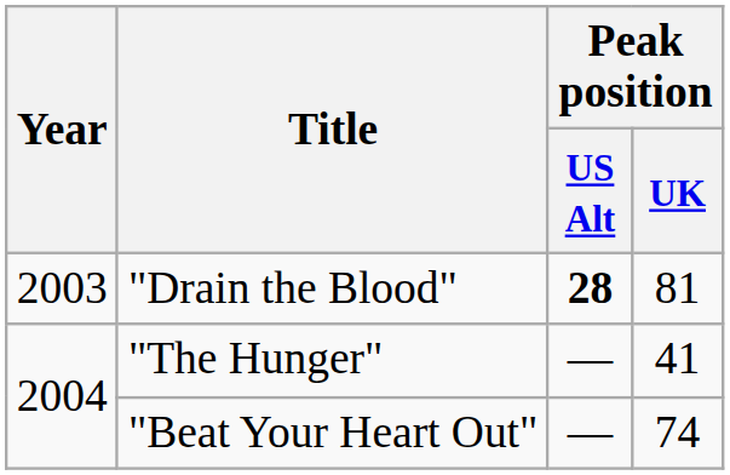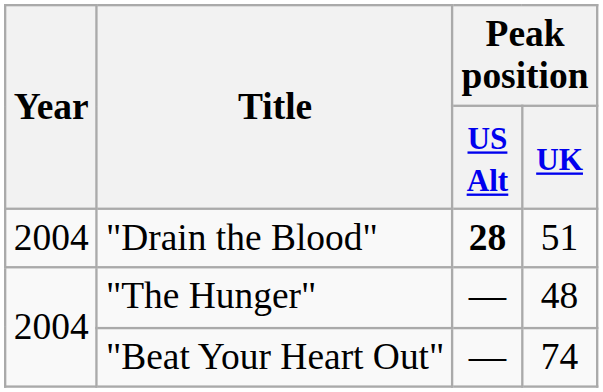 <table class="wikitable">
 <tr>
 <th rowspan="2">Year</th>
 <th rowspan="2">Title</th>
 <th colspan="2">Peak<br>position</th>
 </tr>
 <tr>
 <th><small><a href='#'>US<br>Alt</a><br></small></th>
 <th><small><a href='#'>UK</a><br></small></th>
 </tr>
 <tr>
-<td>2003</td>
+<td>2004</td>
 <td>"Drain the Blood"</td>
 <td style="text-align:center;"><strong>28</strong></td>
-<td style="text-align:center;">81</td>
+<td style="text-align:center;">51</td>
 </tr>
 <tr>
 <td rowspan="2">2004</td>
 <td>"The Hunger"</td>
 <td style="text-align:center;">—</td>
-<td style="text-align:center;">41</td>
+<td style="text-align:center;">48</td>
 </tr>
 <tr>
 <td>"Beat Your Heart Out"</td>
 <td style="text-align:center;">—</td>
 <td style="text-align:center;">74</td>
 </tr>
 </table>
